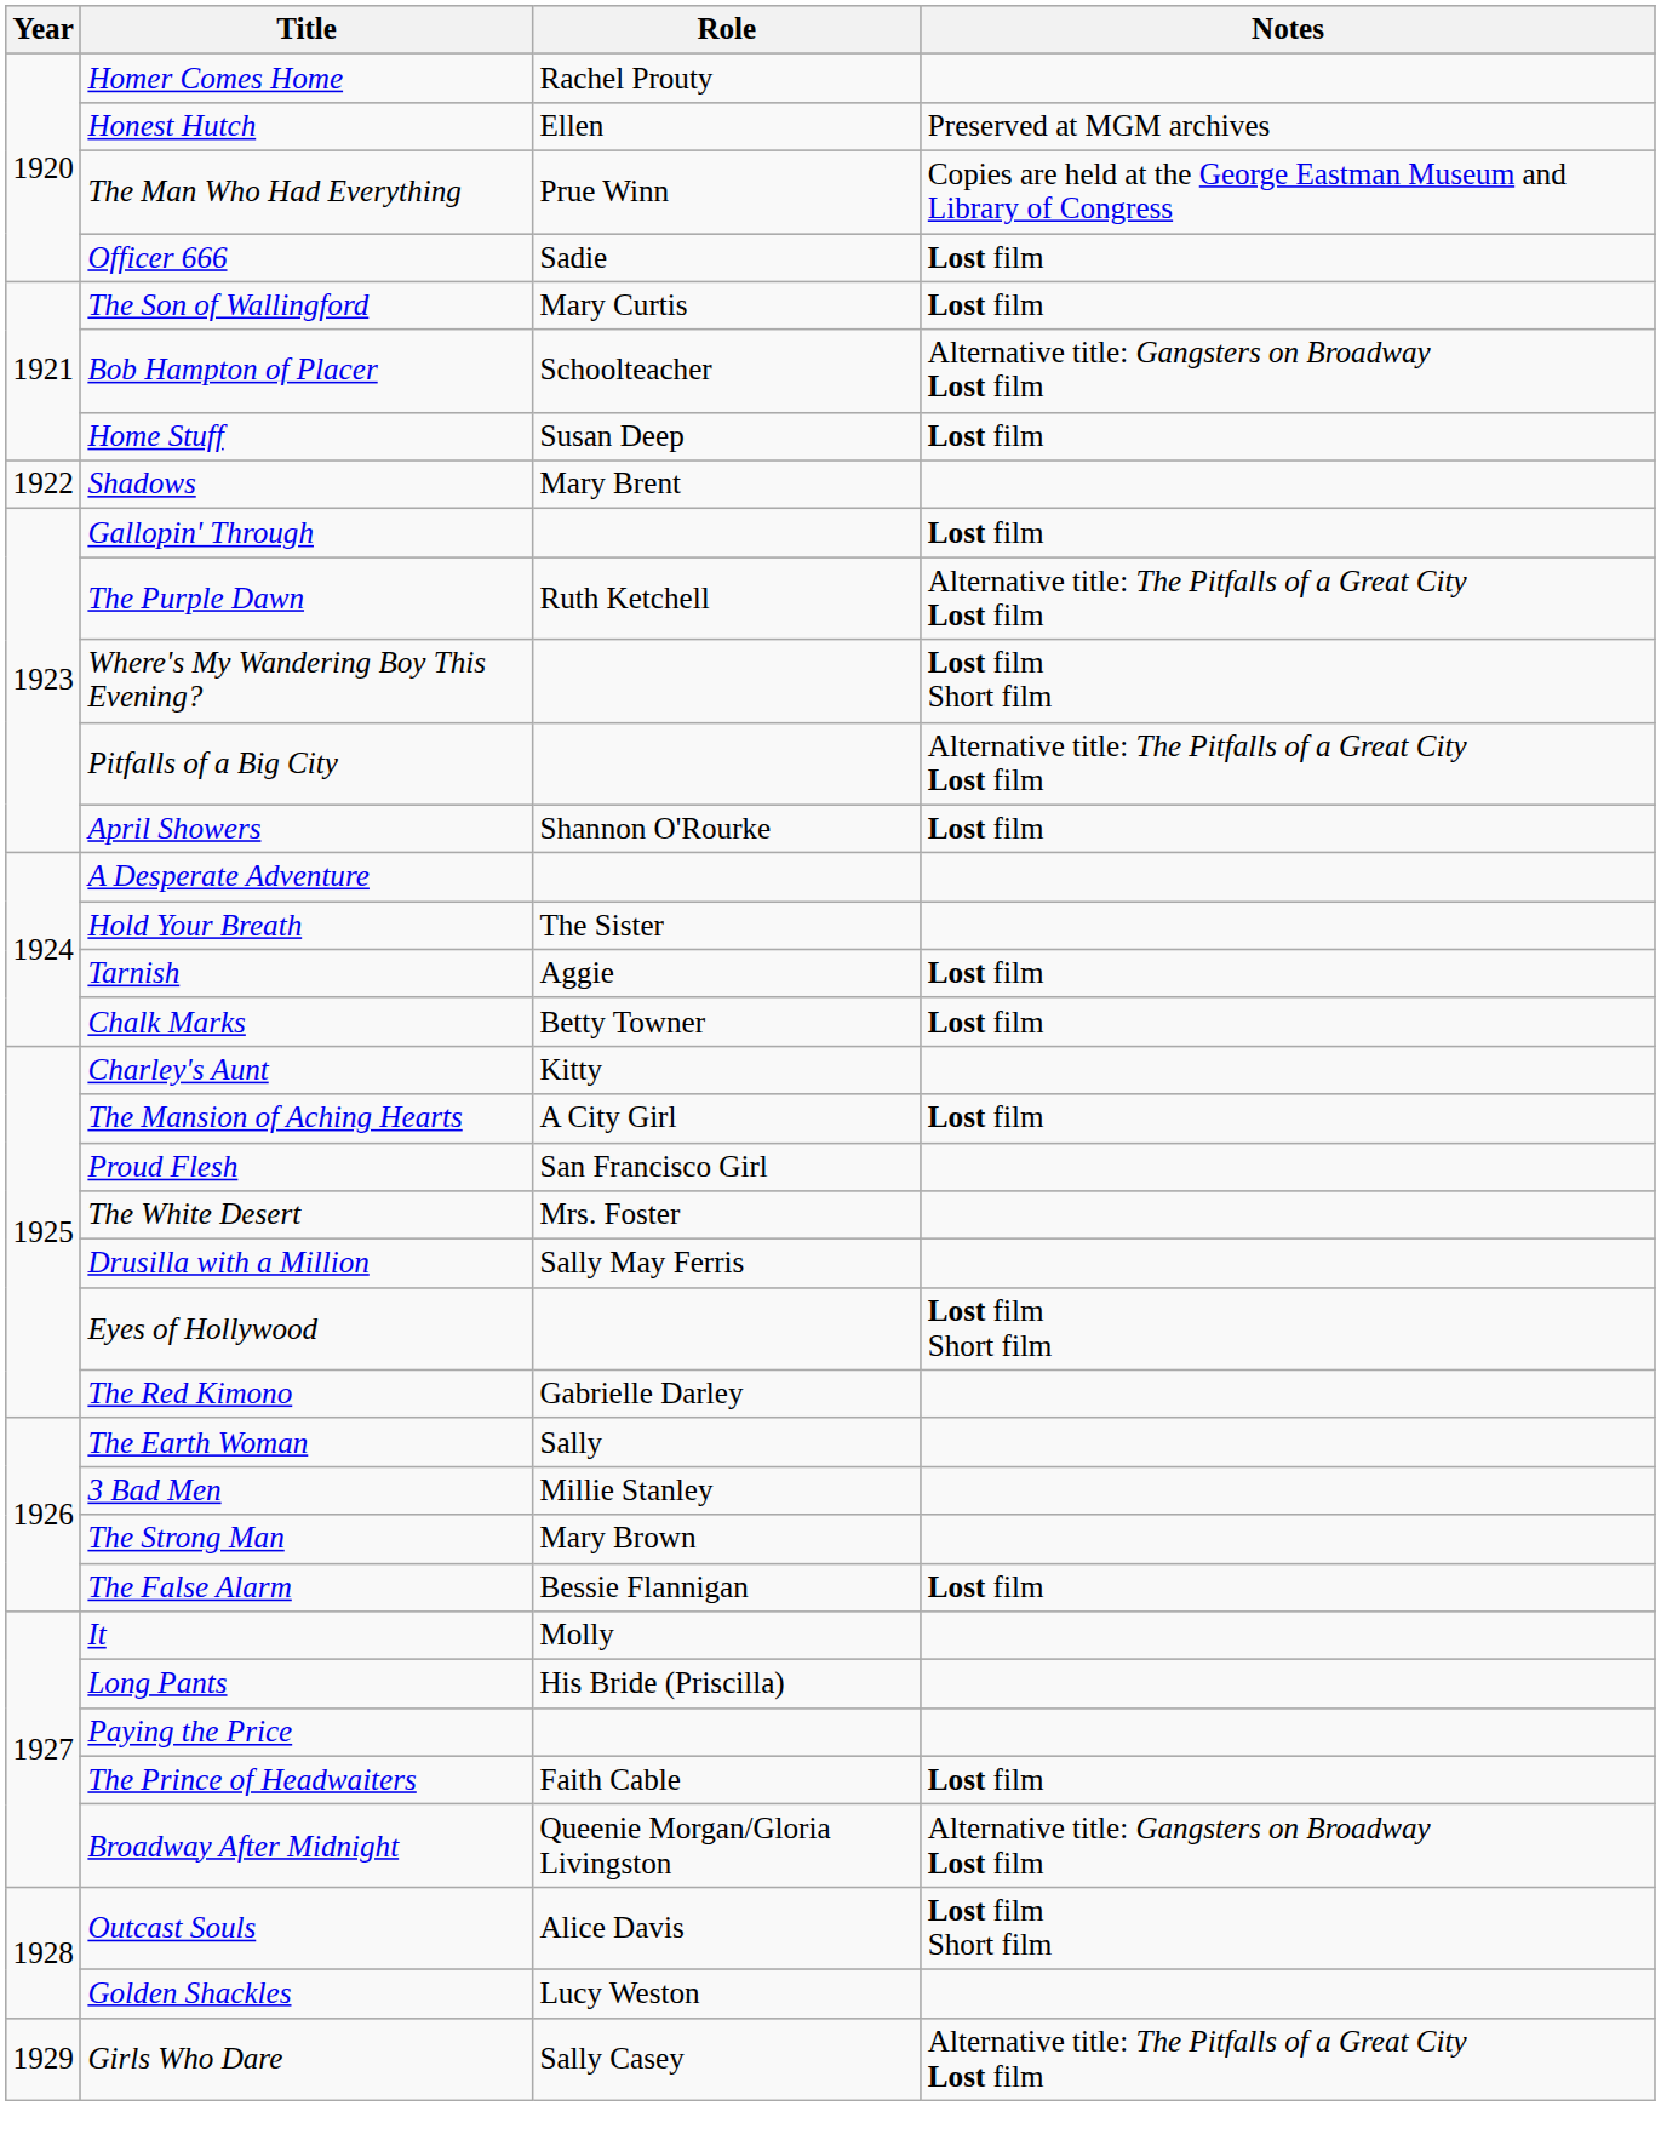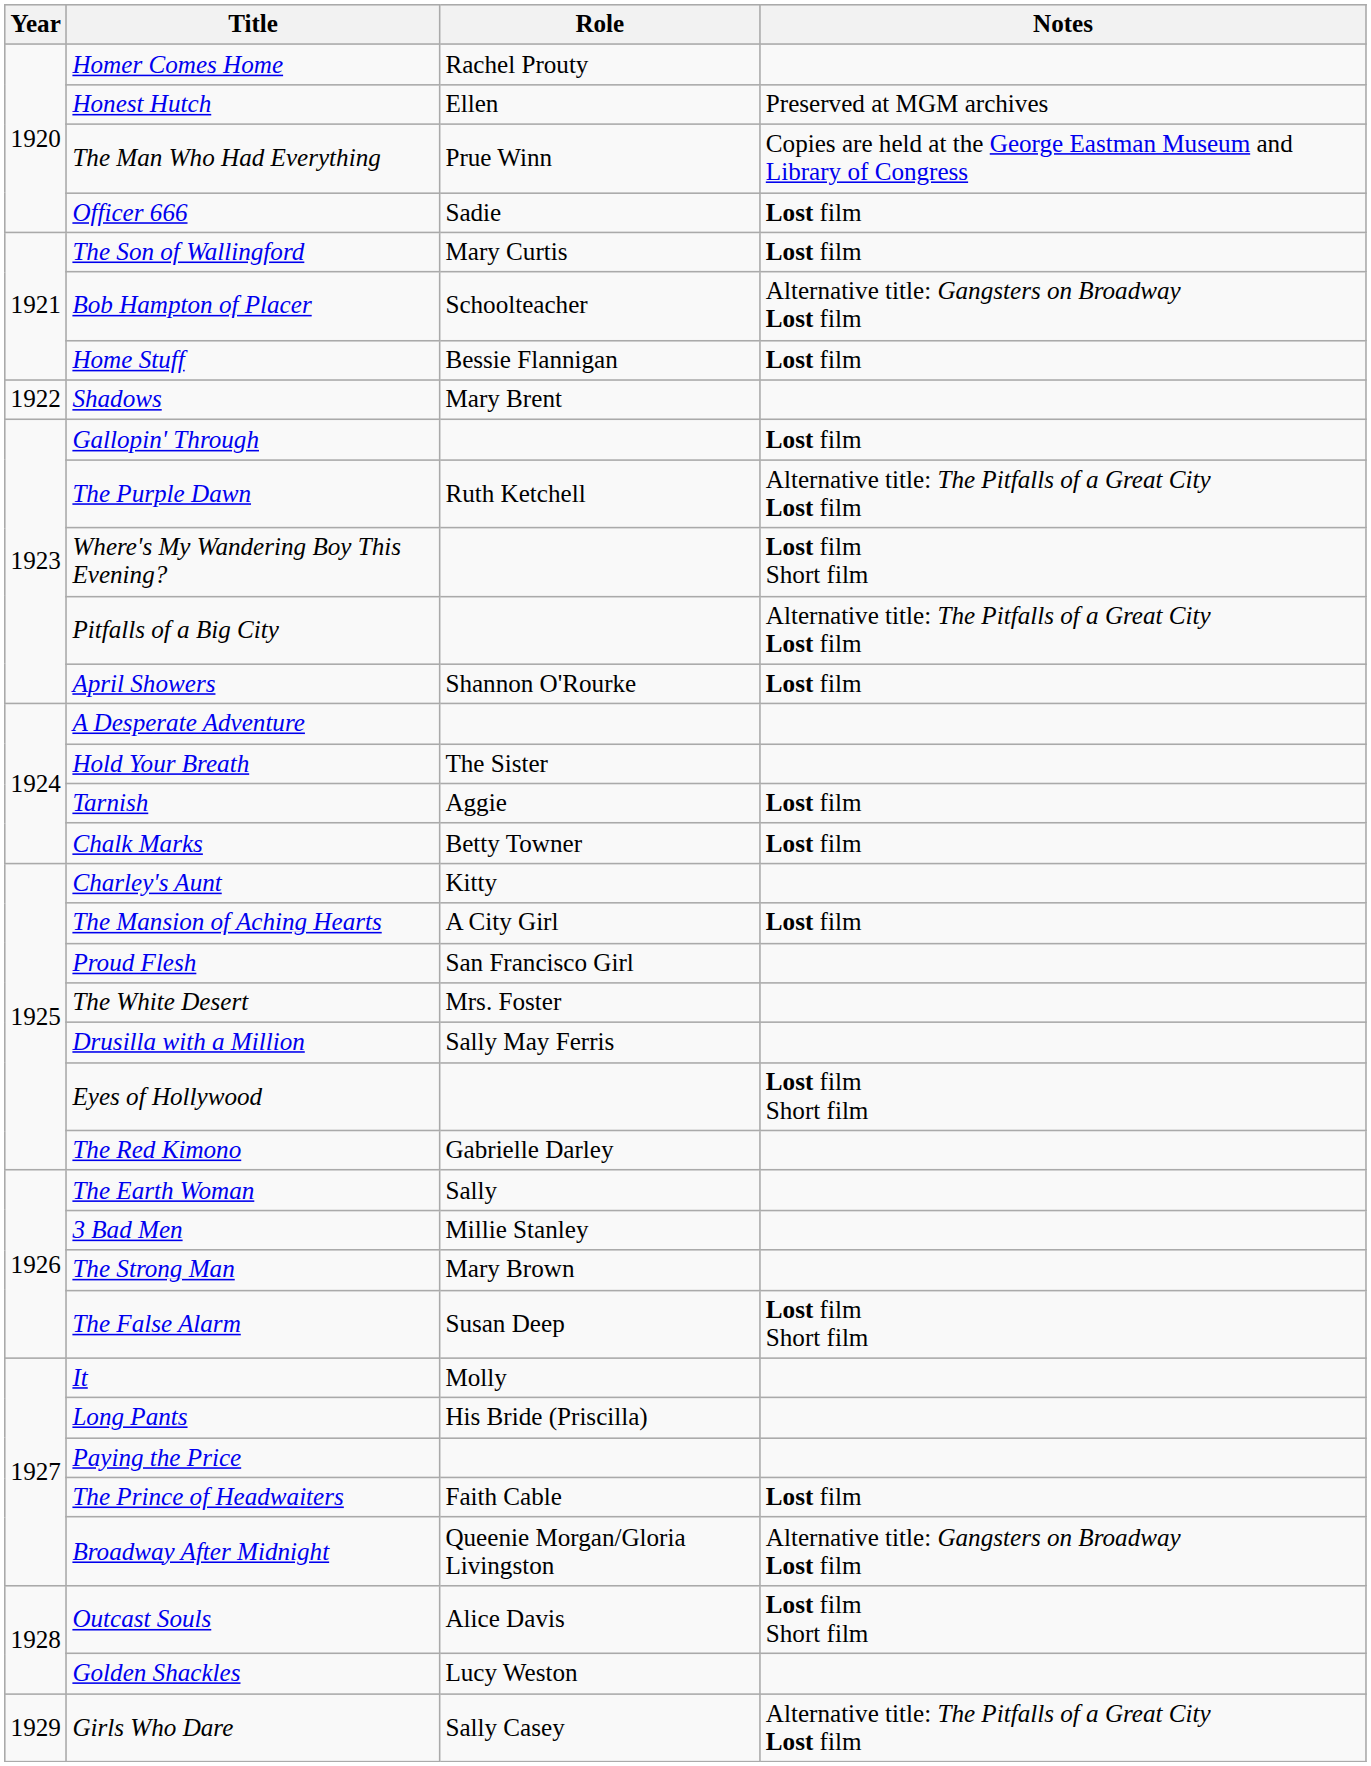 <table class="wikitable sortable">
 <tr>
 <th>Year</th>
 <th>Title</th>
 <th>Role</th>
 <th class="unsortable">Notes</th>
 </tr>
 <tr>
 <td rowspan=4>1920</td>
 <td><em><a href='#'>Homer Comes Home</a></em></td>
 <td>Rachel Prouty</td>
 <td></td>
 </tr>
 <tr>
 <td><em><a href='#'>Honest Hutch</a></em></td>
 <td>Ellen</td>
 <td>Preserved at MGM archives</td>
 </tr>
 <tr>
 <td><em>The Man Who Had Everything</em></td>
 <td>Prue Winn</td>
 <td>Copies are held at the <a href='#'>George Eastman Museum</a> and <a href='#'>Library of Congress</a></td>
 </tr>
 <tr>
 <td><em><a href='#'>Officer 666</a></em></td>
 <td>Sadie</td>
 <td><strong>Lost</strong> film</td>
 </tr>
 <tr>
 <td rowspan=3>1921</td>
 <td><em><a href='#'>The Son of Wallingford</a></em></td>
 <td>Mary Curtis</td>
 <td><strong>Lost</strong> film</td>
 </tr>
 <tr>
 <td><em><a href='#'>Bob Hampton of Placer</a></em></td>
 <td>Schoolteacher</td>
 <td>Alternative title: <em>Gangsters on Broadway</em> <br> <strong>Lost</strong> film</td>
 </tr>
 <tr>
 <td><em><a href='#'>Home Stuff</a></em></td>
-<td>Susan Deep</td>
+<td>Bessie Flannigan</td>
 <td><strong>Lost</strong> film</td>
 </tr>
 <tr>
 <td>1922</td>
 <td><em><a href='#'>Shadows</a></em></td>
 <td>Mary Brent</td>
 <td></td>
 </tr>
 <tr>
 <td rowspan=5>1923</td>
 <td><em><a href='#'>Gallopin' Through</a></em></td>
 <td></td>
 <td><strong>Lost</strong> film</td>
 </tr>
 <tr>
 <td><em><a href='#'>The Purple Dawn</a></em></td>
 <td>Ruth Ketchell</td>
 <td>Alternative title: <em>The Pitfalls of a Great City</em> <br> <strong>Lost</strong> film</td>
 </tr>
 <tr>
 <td><em>Where's My Wandering Boy This Evening?</em></td>
 <td></td>
 <td><strong>Lost</strong> film <br> Short film</td>
 </tr>
 <tr>
 <td><em>Pitfalls of a Big City</em></td>
 <td></td>
 <td>Alternative title: <em>The Pitfalls of a Great City</em> <br> <strong>Lost</strong> film</td>
 </tr>
 <tr>
 <td><em><a href='#'>April Showers</a></em></td>
 <td>Shannon O'Rourke</td>
 <td><strong>Lost</strong> film</td>
 </tr>
 <tr>
 <td rowspan=4>1924</td>
 <td><em><a href='#'>A Desperate Adventure</a></em></td>
 <td></td>
 <td></td>
 </tr>
 <tr>
 <td><em><a href='#'>Hold Your Breath</a></em></td>
 <td>The Sister</td>
 <td></td>
 </tr>
 <tr>
 <td><em><a href='#'>Tarnish</a></em></td>
 <td>Aggie</td>
 <td><strong>Lost</strong> film</td>
 </tr>
 <tr>
 <td><em><a href='#'>Chalk Marks</a></em></td>
 <td>Betty Towner</td>
 <td><strong>Lost</strong> film</td>
 </tr>
 <tr>
 <td rowspan=7>1925</td>
 <td><em><a href='#'>Charley's Aunt</a></em></td>
 <td>Kitty</td>
 <td></td>
 </tr>
 <tr>
 <td><em><a href='#'>The Mansion of Aching Hearts</a></em></td>
 <td>A City Girl</td>
 <td><strong>Lost</strong> film</td>
 </tr>
 <tr>
 <td><em><a href='#'>Proud Flesh</a></em></td>
 <td>San Francisco Girl</td>
 <td></td>
 </tr>
 <tr>
 <td><em>The White Desert</em></td>
 <td>Mrs. Foster</td>
 <td></td>
 </tr>
 <tr>
 <td><em><a href='#'>Drusilla with a Million</a></em></td>
 <td>Sally May Ferris</td>
 <td></td>
 </tr>
 <tr>
 <td><em>Eyes of Hollywood</em></td>
 <td></td>
 <td><strong>Lost</strong> film <br> Short film</td>
 </tr>
 <tr>
 <td><em><a href='#'>The Red Kimono</a></em></td>
 <td>Gabrielle Darley</td>
 <td></td>
 </tr>
 <tr>
 <td rowspan=4>1926</td>
 <td><em><a href='#'>The Earth Woman</a></em></td>
 <td>Sally</td>
 <td></td>
 </tr>
 <tr>
 <td><em><a href='#'>3 Bad Men</a></em></td>
 <td>Millie Stanley</td>
 <td></td>
 </tr>
 <tr>
 <td><em><a href='#'>The Strong Man</a></em></td>
 <td>Mary Brown</td>
 <td></td>
 </tr>
 <tr>
 <td><em><a href='#'>The False Alarm</a></em></td>
-<td>Bessie Flannigan</td>
-<td><strong>Lost</strong> film</td>
+<td>Susan Deep</td>
+<td><strong>Lost</strong> film <br> Short film</td>
 </tr>
 <tr>
 <td rowspan=5>1927</td>
 <td><em><a href='#'>It</a></em></td>
 <td>Molly</td>
 <td></td>
 </tr>
 <tr>
 <td><em><a href='#'>Long Pants</a></em></td>
 <td>His Bride (Priscilla)</td>
 <td></td>
 </tr>
 <tr>
 <td><em><a href='#'>Paying the Price</a></em></td>
 <td></td>
 <td></td>
 </tr>
 <tr>
 <td><em><a href='#'>The Prince of Headwaiters</a></em></td>
 <td>Faith Cable</td>
 <td><strong>Lost</strong> film</td>
 </tr>
 <tr>
 <td><em><a href='#'>Broadway After Midnight</a></em></td>
 <td>Queenie Morgan/Gloria Livingston</td>
 <td>Alternative title: <em>Gangsters on Broadway</em> <br> <strong>Lost</strong> film</td>
 </tr>
 <tr>
 <td rowspan=2>1928</td>
 <td><em><a href='#'>Outcast Souls</a></em></td>
 <td>Alice Davis</td>
 <td><strong>Lost</strong> film <br> Short film</td>
 </tr>
 <tr>
 <td><em><a href='#'>Golden Shackles</a></em></td>
 <td>Lucy Weston</td>
 <td></td>
 </tr>
 <tr>
 <td>1929</td>
 <td><em>Girls Who Dare</em></td>
 <td>Sally Casey</td>
 <td>Alternative title: <em>The Pitfalls of a Great City</em> <br> <strong>Lost</strong> film</td>
 </tr>
 </table>
